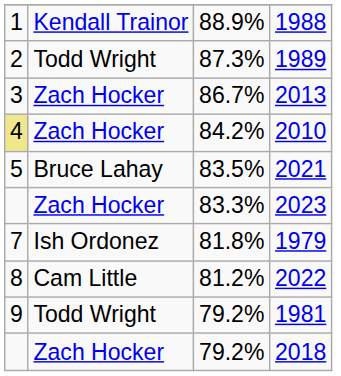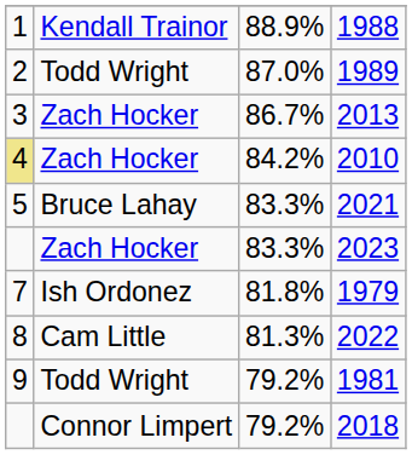 <table class="wikitable">
 <tr>
 </tr>
 <tr>
 <td>1</td>
 <td><a href='#'>Kendall Trainor</a></td>
 <td><abbr>88.9%</abbr></td>
 <td><a href='#'>1988</a></td>
 </tr>
 <tr>
 <td>2</td>
 <td>Todd Wright</td>
-<td><abbr>87.3%</abbr></td>
+<td><abbr>87.0%</abbr></td>
 <td><a href='#'>1989</a></td>
 </tr>
 <tr>
 <td>3</td>
 <td><a href='#'>Zach Hocker</a></td>
 <td><abbr>86.7%</abbr></td>
 <td><a href='#'>2013</a></td>
 </tr>
 <tr>
 <td style="background: khaki;">4</td>
 <td><a href='#'>Zach Hocker</a></td>
 <td><abbr>84.2%</abbr></td>
 <td><a href='#'>2010</a></td>
 </tr>
 <tr>
 <td>5</td>
 <td>Bruce Lahay</td>
-<td><abbr>83.5%</abbr></td>
+<td><abbr>83.3%</abbr></td>
 <td><a href='#'>2021</a></td>
 </tr>
 <tr>
 <td></td>
 <td><a href='#'>Zach Hocker</a></td>
 <td><abbr>83.3%</abbr></td>
 <td><a href='#'>2023</a></td>
 </tr>
 <tr>
 <td>7</td>
 <td>Ish Ordonez</td>
 <td><abbr>81.8%</abbr></td>
 <td><a href='#'>1979</a></td>
 </tr>
 <tr>
 <td>8</td>
 <td>Cam Little</td>
-<td><abbr>81.2%</abbr></td>
+<td><abbr>81.3%</abbr></td>
 <td><a href='#'>2022</a></td>
 </tr>
 <tr>
 <td>9</td>
 <td>Todd Wright</td>
 <td><abbr>79.2%</abbr></td>
 <td><a href='#'>1981</a></td>
 </tr>
 <tr>
 <td></td>
-<td><a href='#'>Zach Hocker</a></td>
+<td>Connor Limpert</td>
 <td><abbr>79.2%</abbr></td>
 <td><a href='#'>2018</a></td>
 </tr>
 </table>
